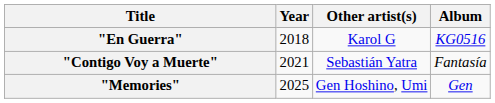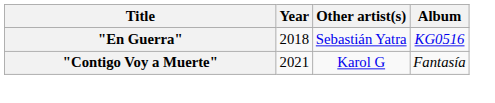 <table class="wikitable plainrowheaders" style="text-align:center;">
 <tr>
 <th scope="col" style="width:18em;">Title</th>
 <th scope="col">Year</th>
 <th scope="col">Other artist(s)</th>
 <th scope="col">Album</th>
 </tr>
 <tr>
 <th scope="row">"En Guerra"</th>
 <td>2018</td>
-<td><a href='#'>Karol G</a></td>
+<td><a href='#'>Sebastián Yatra</a></td>
 <td><em><a href='#'>KG0516</a></em></td>
 </tr>
 <tr>
 <th scope="row">"Contigo Voy a Muerte"</th>
 <td>2021</td>
-<td><a href='#'>Sebastián Yatra</a></td>
+<td><a href='#'>Karol G</a></td>
 <td><em>Fantasía</em></td>
 </tr>
-<tr>
-<th scope="row">"Memories"</th>
-<td>2025</td>
-<td><a href='#'>Gen Hoshino</a>, <a href='#'>Umi</a></td>
-<td><em><a href='#'>Gen</a></em></td>
-</tr>
 </table>
